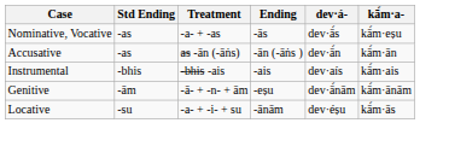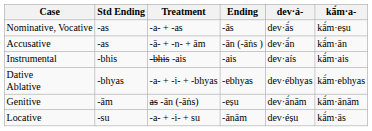 <table class="wikitable">
 <tr>
 <th>Case</th>
 <th>Std Ending</th>
 <th>Treatment</th>
 <th>Ending</th>
 <th>dev·á-</th>
 <th>kā́m·a-</th>
 </tr>
 <tr>
 <td>Nominative, Vocative</td>
 <td>-as</td>
 <td>-a- + -as</td>
 <td>-ās</td>
 <td>dev·ā́s</td>
 <td>kā́m·eṣu</td>
 </tr>
 <tr>
 <td>Accusative</td>
 <td>-as</td>
-<td><s>as</s> -ān (-āṅs)</td>
+<td>-ā- + -n- + ām</td>
 <td>-ān (-āṅs )</td>
 <td>dev·ā́n</td>
 <td>kā́m·ān</td>
 </tr>
 <tr>
 <td>Instrumental</td>
 <td>-bhis</td>
 <td><s>-bhis</s> -ais</td>
 <td>-ais</td>
 <td>dev·aís</td>
 <td>kā́m·ais</td>
 </tr>
 <tr>
+<td>Dative <br> Ablative</td>
+<td>-bhyas</td>
+<td>-a- + -i- + -bhyas</td>
+<td>-ebhyas</td>
+<td>dev·ébhyas</td>
+<td>kā́m·ebhyas</td>
+</tr>
+<tr>
 <td>Genitive</td>
 <td>-ām</td>
-<td>-ā- + -n- + ām</td>
+<td><s>as</s> -ān (-āṅs)</td>
 <td>-eṣu</td>
 <td>dev·ā́nām</td>
 <td>kā́m·ānām</td>
 </tr>
 <tr>
 <td>Locative</td>
 <td>-su</td>
 <td>-a- + -i- + su</td>
 <td>-ānām</td>
 <td>dev·éṣu</td>
 <td>kā́m·ās</td>
 </tr>
 </table>
